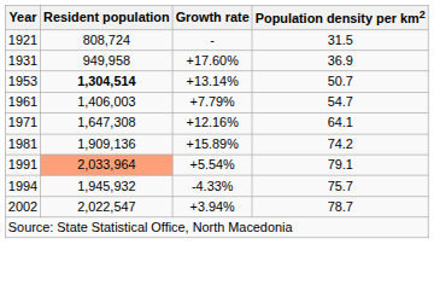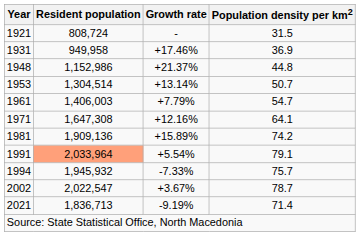 <table class="wikitable">
 <tr>
 <th>Year</th>
 <th>Resident population</th>
 <th>Growth rate</th>
 <th>Population density per km<sup>2</sup></th>
 </tr>
 <tr>
 <td align="center">1921</td>
 <td align="center">808,724</td>
 <td align="center">-</td>
 <td align="center">31.5</td>
 </tr>
 <tr>
 <td align="center">1931</td>
 <td align="center">949,958</td>
-<td align="center">+17.60%</td>
+<td align="center">+17.46%</td>
 <td align="center">36.9</td>
 </tr>
 <tr>
+<td align="center">1948</td>
+<td align="center">1,152,986</td>
+<td align="center">+21.37%</td>
+<td align="center">44.8</td>
+</tr>
+<tr>
 <td align="center">1953</td>
-<td align="center"><strong>1,304,514</strong></td>
+<td align="center">1,304,514</td>
 <td align="center">+13.14%</td>
 <td align="center">50.7</td>
 </tr>
 <tr>
 <td align="center">1961</td>
 <td align="center">1,406,003</td>
 <td align="center">+7.79%</td>
 <td align="center">54.7</td>
 </tr>
 <tr>
 <td align="center">1971</td>
 <td align="center">1,647,308</td>
 <td align="center">+12.16%</td>
 <td align="center">64.1</td>
 </tr>
 <tr>
 <td align="center">1981</td>
 <td align="center">1,909,136</td>
 <td align="center">+15.89%</td>
 <td align="center">74.2</td>
 </tr>
 <tr>
 <td align="center">1991</td>
 <td align="center" style="background: lightsalmon;">2,033,964</td>
 <td align="center">+5.54%</td>
 <td align="center">79.1</td>
 </tr>
 <tr>
 <td align="center">1994</td>
 <td align="center">1,945,932</td>
-<td align="center">-4.33%</td>
+<td align="center">-7.33%</td>
 <td align="center">75.7</td>
 </tr>
 <tr>
 <td align="center">2002</td>
 <td align="center">2,022,547</td>
-<td align="center">+3.94%</td>
+<td align="center">+3.67%</td>
 <td align="center">78.7</td>
+</tr>
+<tr>
+<td align="center">2021</td>
+<td align="center">1,836,713</td>
+<td align="center">-9.19%</td>
+<td align="center">71.4</td>
 </tr>
 <tr>
 <td colspan="4">Source: State Statistical Office, North Macedonia</td>
 </tr>
 </table>
